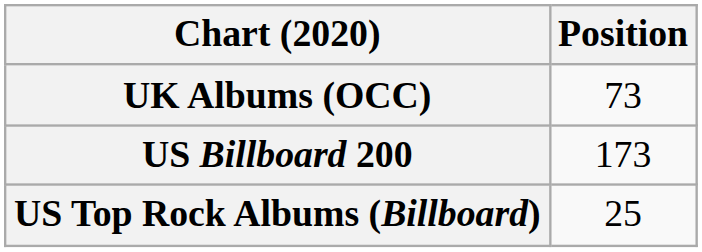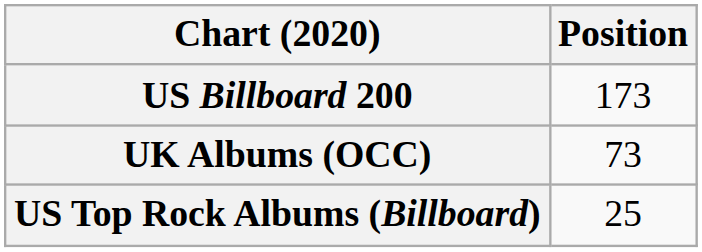 <table class="wikitable sortable plainrowheaders" style="text-align:center">
 <tr>
 <th scope="col">Chart (2020)</th>
 <th scope="col">Position</th>
 </tr>
 <tr>
+<th scope="row">US <em>Billboard</em> 200</th>
+<td>173</td>
+</tr>
+<tr>
 <th scope="row">UK Albums (OCC)</th>
 <td>73</td>
-</tr>
-<tr>
-<th scope="row">US <em>Billboard</em> 200</th>
-<td>173</td>
 </tr>
 <tr>
 <th scope="row">US Top Rock Albums (<em>Billboard</em>)</th>
 <td>25</td>
 </tr>
 </table>
